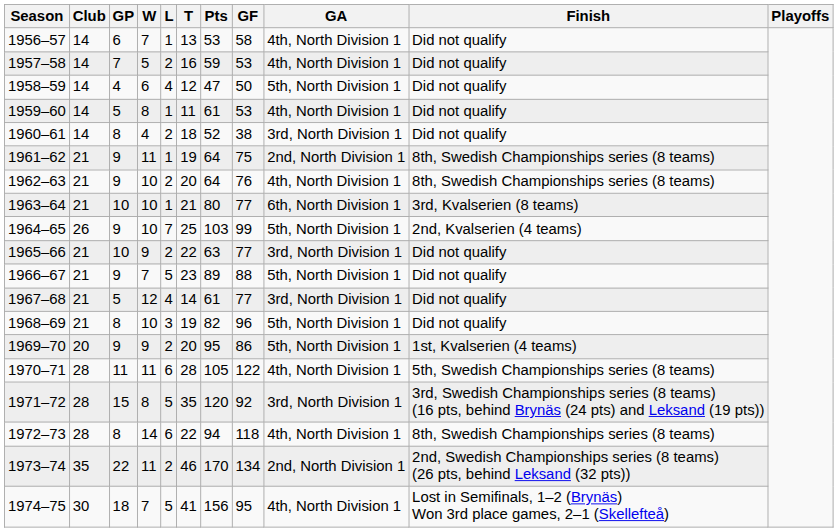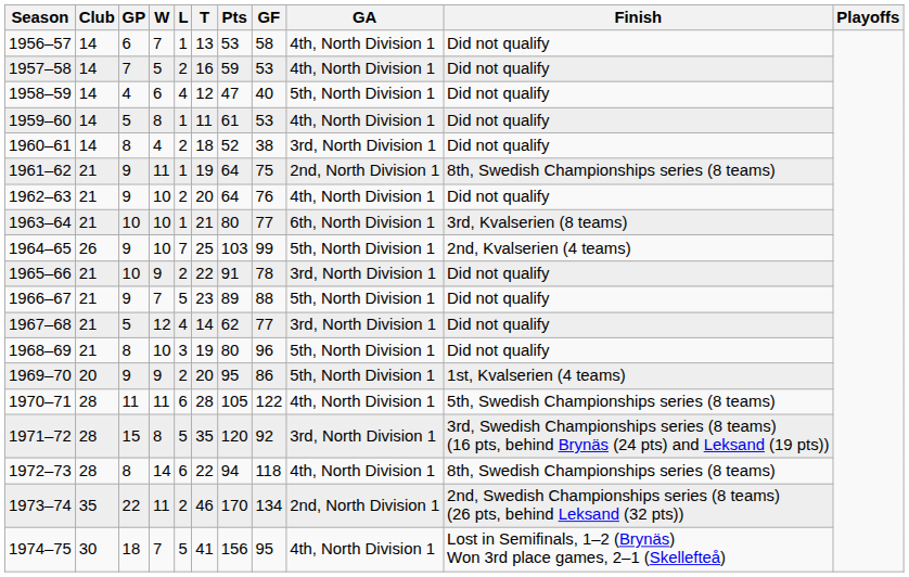 <table class="wikitable">
 <tr>
 <th>Season</th>
 <th>Club</th>
 <th>GP</th>
 <th>W</th>
 <th>L</th>
 <th>T</th>
 <th>Pts</th>
 <th>GF</th>
 <th>GA</th>
 <th>Finish</th>
 <th>Playoffs</th>
 </tr>
 <tr>
 <td>1956–57</td>
 <td>14</td>
 <td>6</td>
 <td>7</td>
 <td>1</td>
 <td>13</td>
 <td>53</td>
 <td>58</td>
 <td>4th, North Division 1</td>
 <td>Did not qualify</td>
 </tr>
 <tr bgcolor="#eeeeee">
 <td>1957–58</td>
 <td>14</td>
 <td>7</td>
 <td>5</td>
 <td>2</td>
 <td>16</td>
 <td>59</td>
 <td>53</td>
 <td>4th, North Division 1</td>
 <td>Did not qualify</td>
 </tr>
 <tr>
 <td>1958–59</td>
 <td>14</td>
 <td>4</td>
 <td>6</td>
 <td>4</td>
 <td>12</td>
 <td>47</td>
-<td>50</td>
+<td>40</td>
 <td>5th, North Division 1</td>
 <td>Did not qualify</td>
 </tr>
 <tr bgcolor="#eeeeee">
 <td>1959–60</td>
 <td>14</td>
 <td>5</td>
 <td>8</td>
 <td>1</td>
 <td>11</td>
 <td>61</td>
 <td>53</td>
 <td>4th, North Division 1</td>
 <td>Did not qualify</td>
 </tr>
 <tr>
 <td>1960–61</td>
 <td>14</td>
 <td>8</td>
 <td>4</td>
 <td>2</td>
 <td>18</td>
 <td>52</td>
 <td>38</td>
 <td>3rd, North Division 1</td>
 <td>Did not qualify</td>
 </tr>
 <tr bgcolor="#eeeeee">
 <td>1961–62</td>
 <td>21</td>
 <td>9</td>
 <td>11</td>
 <td>1</td>
 <td>19</td>
 <td>64</td>
 <td>75</td>
 <td>2nd, North Division 1</td>
 <td>8th, Swedish Championships series (8 teams)</td>
 </tr>
 <tr>
 <td>1962–63</td>
 <td>21</td>
 <td>9</td>
 <td>10</td>
 <td>2</td>
 <td>20</td>
 <td>64</td>
 <td>76</td>
 <td>4th, North Division 1</td>
-<td>8th, Swedish Championships series (8 teams)</td>
+<td>Did not qualify</td>
 </tr>
 <tr bgcolor="#eeeeee">
 <td>1963–64</td>
 <td>21</td>
 <td>10</td>
 <td>10</td>
 <td>1</td>
 <td>21</td>
 <td>80</td>
 <td>77</td>
 <td>6th, North Division 1</td>
 <td>3rd, Kvalserien (8 teams)</td>
 </tr>
 <tr>
 <td>1964–65</td>
 <td>26</td>
 <td>9</td>
 <td>10</td>
 <td>7</td>
 <td>25</td>
 <td>103</td>
 <td>99</td>
 <td>5th, North Division 1</td>
 <td>2nd, Kvalserien (4 teams)</td>
 </tr>
 <tr bgcolor="#eeeeee">
 <td>1965–66</td>
 <td>21</td>
 <td>10</td>
 <td>9</td>
 <td>2</td>
 <td>22</td>
-<td>63</td>
-<td>77</td>
+<td>91</td>
+<td>78</td>
 <td>3rd, North Division 1</td>
 <td>Did not qualify</td>
 </tr>
 <tr>
 <td>1966–67</td>
 <td>21</td>
 <td>9</td>
 <td>7</td>
 <td>5</td>
 <td>23</td>
 <td>89</td>
 <td>88</td>
 <td>5th, North Division 1</td>
 <td>Did not qualify</td>
 </tr>
 <tr bgcolor="#eeeeee">
 <td>1967–68</td>
 <td>21</td>
 <td>5</td>
 <td>12</td>
 <td>4</td>
 <td>14</td>
-<td>61</td>
+<td>62</td>
 <td>77</td>
 <td>3rd, North Division 1</td>
 <td>Did not qualify</td>
 </tr>
 <tr>
 <td>1968–69</td>
 <td>21</td>
 <td>8</td>
 <td>10</td>
 <td>3</td>
 <td>19</td>
-<td>82</td>
+<td>80</td>
 <td>96</td>
 <td>5th, North Division 1</td>
 <td>Did not qualify</td>
 </tr>
 <tr bgcolor="#eeeeee">
 <td>1969–70</td>
 <td>20</td>
 <td>9</td>
 <td>9</td>
 <td>2</td>
 <td>20</td>
 <td>95</td>
 <td>86</td>
 <td>5th, North Division 1</td>
 <td>1st, Kvalserien (4 teams)</td>
 </tr>
 <tr>
 <td>1970–71</td>
 <td>28</td>
 <td>11</td>
 <td>11</td>
 <td>6</td>
 <td>28</td>
 <td>105</td>
 <td>122</td>
 <td>4th, North Division 1</td>
 <td>5th, Swedish Championships series (8 teams)</td>
 </tr>
 <tr bgcolor="#eeeeee">
 <td>1971–72</td>
 <td>28</td>
 <td>15</td>
 <td>8</td>
 <td>5</td>
 <td>35</td>
 <td>120</td>
 <td>92</td>
 <td>3rd, North Division 1</td>
 <td>3rd, Swedish Championships series (8 teams) <br> (16 pts, behind <a href='#'>Brynäs</a> (24 pts) and <a href='#'>Leksand</a> (19 pts))</td>
 </tr>
 <tr>
 <td>1972–73</td>
 <td>28</td>
 <td>8</td>
 <td>14</td>
 <td>6</td>
 <td>22</td>
 <td>94</td>
 <td>118</td>
 <td>4th, North Division 1</td>
 <td>8th, Swedish Championships series (8 teams)</td>
 </tr>
 <tr bgcolor="#eeeeee">
 <td>1973–74</td>
 <td>35</td>
 <td>22</td>
 <td>11</td>
 <td>2</td>
 <td>46</td>
 <td>170</td>
 <td>134</td>
 <td>2nd, North Division 1</td>
 <td>2nd, Swedish Championships series (8 teams) <br> (26 pts, behind <a href='#'>Leksand</a> (32 pts))</td>
 </tr>
 <tr>
 <td>1974–75</td>
 <td>30</td>
 <td>18</td>
 <td>7</td>
 <td>5</td>
 <td>41</td>
 <td>156</td>
 <td>95</td>
 <td>4th, North Division 1</td>
 <td>Lost in Semifinals, 1–2 (<a href='#'>Brynäs</a>) <br> Won 3rd place games, 2–1 (<a href='#'>Skellefteå</a>)</td>
 </tr>
 </table>
